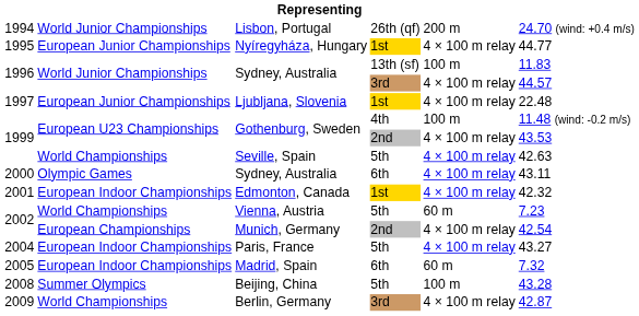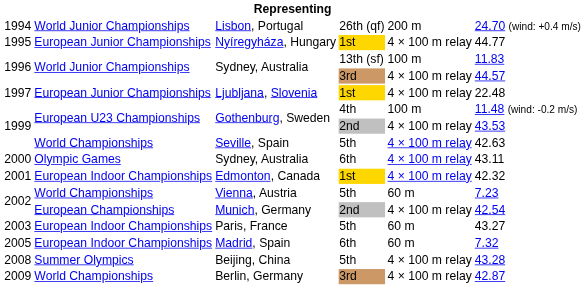 <table>
 <tr>
 <th colspan="6">Representing </th>
 </tr>
 <tr>
 <td>1994</td>
 <td><a href='#'>World Junior Championships</a></td>
 <td><a href='#'>Lisbon</a>, Portugal</td>
 <td>26th (qf)</td>
 <td>200 m</td>
 <td><a href='#'>24.70</a> <small>(wind: +0.4 m/s)</small></td>
 </tr>
 <tr>
 <td>1995</td>
 <td><a href='#'>European Junior Championships</a></td>
 <td><a href='#'>Nyíregyháza</a>, Hungary</td>
 <td bgcolor="gold">1st</td>
 <td>4 × 100 m relay</td>
 <td>44.77</td>
 </tr>
 <tr>
 <td rowspan=2>1996</td>
 <td rowspan=2><a href='#'>World Junior Championships</a></td>
 <td rowspan=2>Sydney, Australia</td>
 <td>13th (sf)</td>
 <td>100 m</td>
 <td><a href='#'>11.83</a></td>
 </tr>
 <tr>
 <td bgcolor="cc9966">3rd</td>
 <td>4 × 100 m relay</td>
 <td><a href='#'>44.57</a></td>
 </tr>
 <tr>
 <td>1997</td>
 <td><a href='#'>European Junior Championships</a></td>
 <td><a href='#'>Ljubljana</a>, <a href='#'>Slovenia</a></td>
 <td bgcolor="gold">1st</td>
 <td>4 × 100 m relay</td>
 <td>22.48</td>
 </tr>
 <tr>
 <td rowspan=3>1999</td>
 <td rowspan=2><a href='#'>European U23 Championships</a></td>
 <td rowspan=2><a href='#'>Gothenburg</a>, Sweden</td>
 <td>4th</td>
 <td>100 m</td>
 <td><a href='#'>11.48</a> <small>(wind: -0.2 m/s)</small></td>
 </tr>
 <tr>
 <td bgcolor=silver>2nd</td>
 <td>4 × 100 m relay</td>
 <td><a href='#'>43.53</a></td>
 </tr>
 <tr>
 <td><a href='#'>World Championships</a></td>
 <td><a href='#'>Seville</a>, Spain</td>
 <td>5th</td>
 <td><a href='#'>4 × 100 m relay</a></td>
 <td>42.63</td>
 </tr>
 <tr>
 <td>2000</td>
 <td><a href='#'>Olympic Games</a></td>
 <td>Sydney, Australia</td>
 <td>6th</td>
 <td><a href='#'>4 × 100 m relay</a></td>
 <td>43.11</td>
 </tr>
 <tr>
 <td>2001</td>
 <td><a href='#'>European Indoor Championships</a></td>
 <td><a href='#'>Edmonton</a>, Canada</td>
 <td bgcolor="gold">1st</td>
 <td><a href='#'>4 × 100 m relay</a></td>
 <td>42.32</td>
 </tr>
 <tr>
 <td rowspan=2>2002</td>
 <td><a href='#'>World Championships</a></td>
 <td><a href='#'>Vienna</a>, Austria</td>
 <td>5th</td>
 <td>60 m</td>
 <td><a href='#'>7.23</a></td>
 </tr>
 <tr>
 <td><a href='#'>European Championships</a></td>
 <td><a href='#'>Munich</a>, Germany</td>
 <td bgcolor="silver">2nd</td>
 <td>4 × 100 m relay</td>
 <td><a href='#'>42.54</a></td>
 </tr>
 <tr>
-<td>2004</td>
+<td>2003</td>
 <td><a href='#'>European Indoor Championships</a></td>
 <td>Paris, France</td>
 <td>5th</td>
-<td><a href='#'>4 × 100 m relay</a></td>
+<td>60 m</td>
 <td>43.27</td>
 </tr>
 <tr>
 <td>2005</td>
 <td><a href='#'>European Indoor Championships</a></td>
 <td><a href='#'>Madrid</a>, Spain</td>
 <td>6th</td>
 <td>60 m</td>
 <td><a href='#'>7.32</a></td>
 </tr>
 <tr>
 <td>2008</td>
 <td><a href='#'>Summer Olympics</a></td>
 <td>Beijing, China</td>
 <td>5th</td>
-<td>100 m</td>
+<td>4 × 100 m relay</td>
 <td><a href='#'>43.28</a></td>
 </tr>
 <tr>
 <td>2009</td>
 <td><a href='#'>World Championships</a></td>
 <td>Berlin, Germany</td>
 <td bgcolor="cc9966">3rd</td>
 <td>4 × 100 m relay</td>
 <td><a href='#'>42.87</a></td>
 </tr>
 </table>
